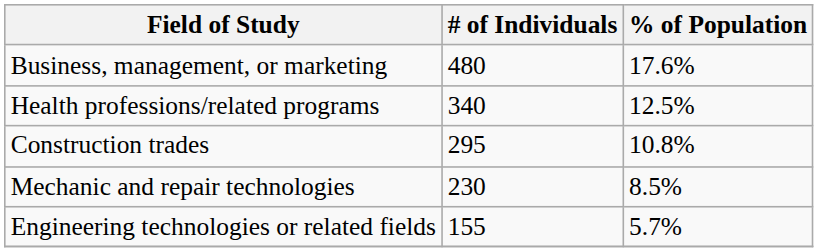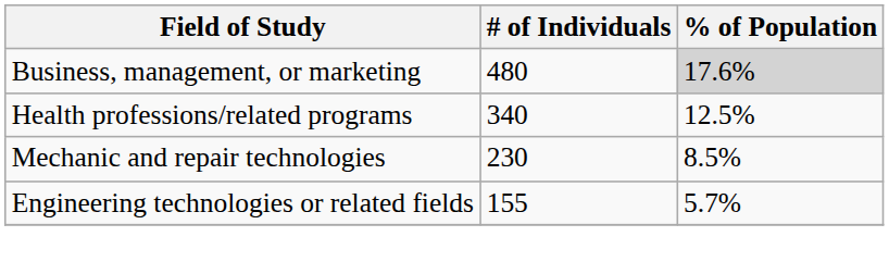 <table class="wikitable">
 <tr>
 <th>Field of Study</th>
 <th># of Individuals</th>
 <th>% of Population</th>
 </tr>
 <tr>
 <td>Business, management, or marketing</td>
 <td>480</td>
-<td>17.6%</td>
+<td style="background: lightgrey;">17.6%</td>
 </tr>
 <tr>
 <td>Health professions/related programs</td>
 <td>340</td>
 <td>12.5%</td>
-</tr>
-<tr>
-<td>Construction trades</td>
-<td>295</td>
-<td>10.8%</td>
 </tr>
 <tr>
 <td>Mechanic and repair technologies</td>
 <td>230</td>
 <td>8.5%</td>
 </tr>
 <tr>
 <td>Engineering technologies or related fields</td>
 <td>155</td>
 <td>5.7%</td>
 </tr>
 <tr>
 </tr>
 </table>
